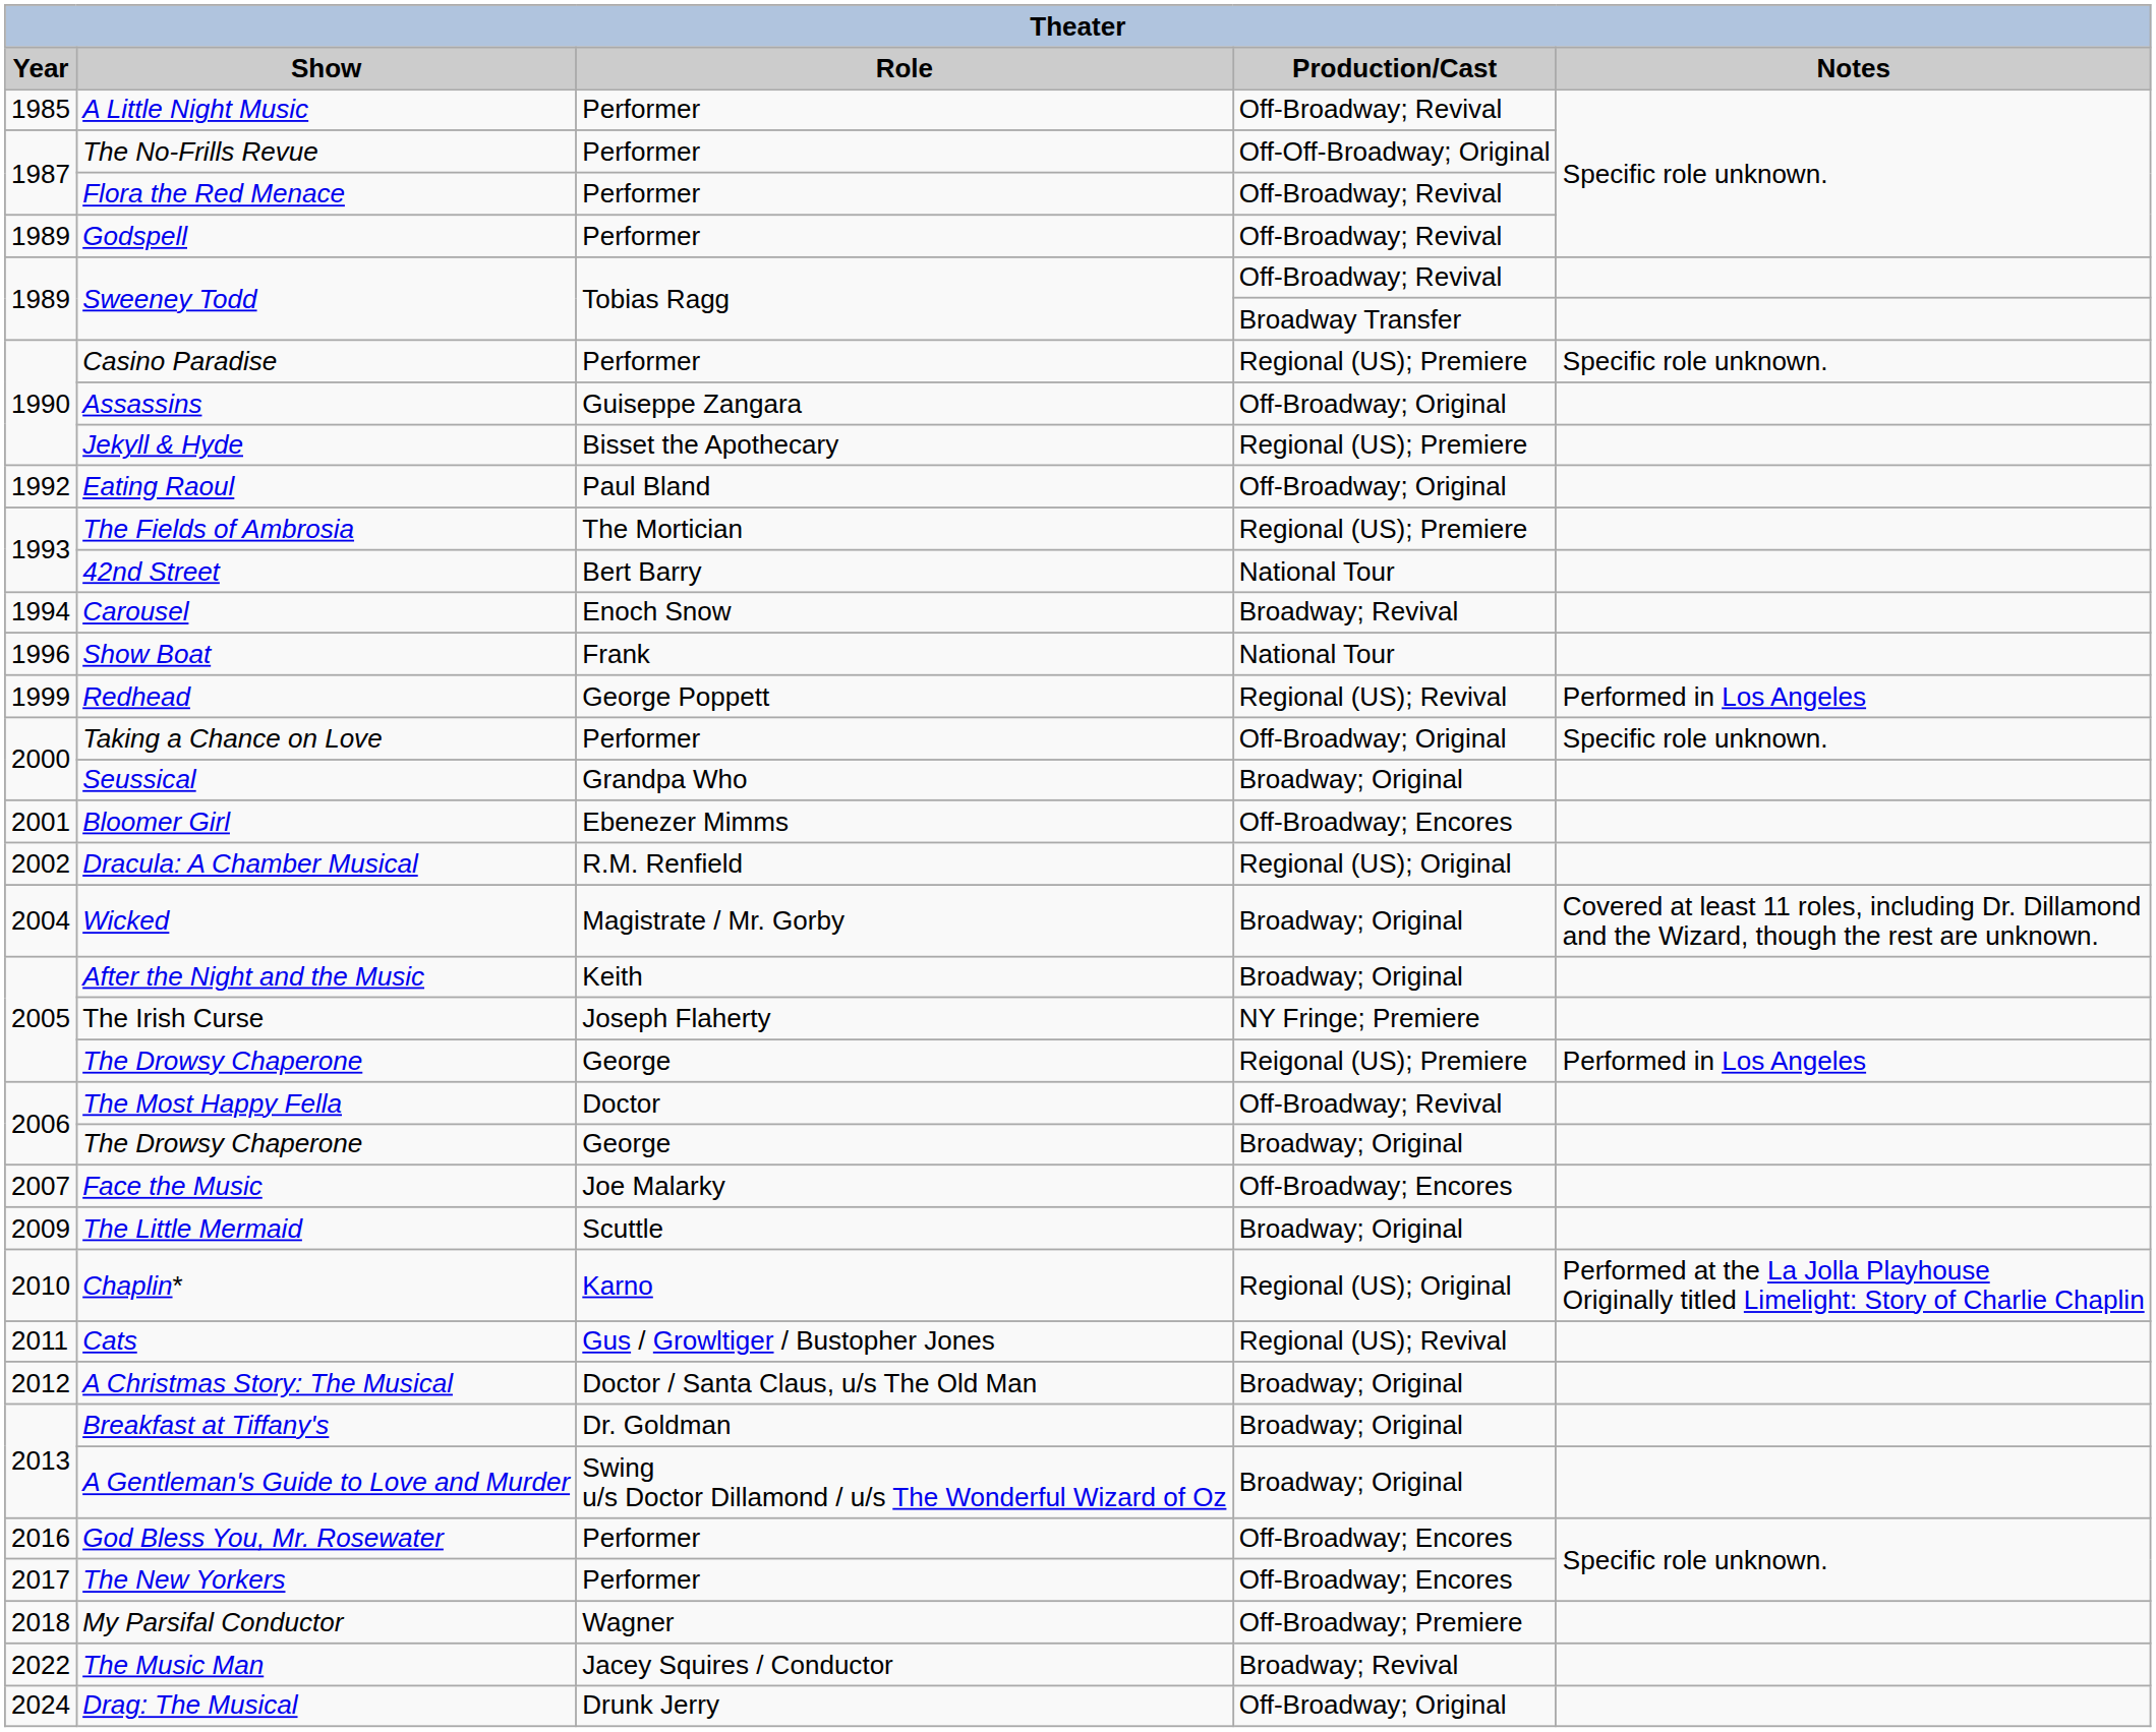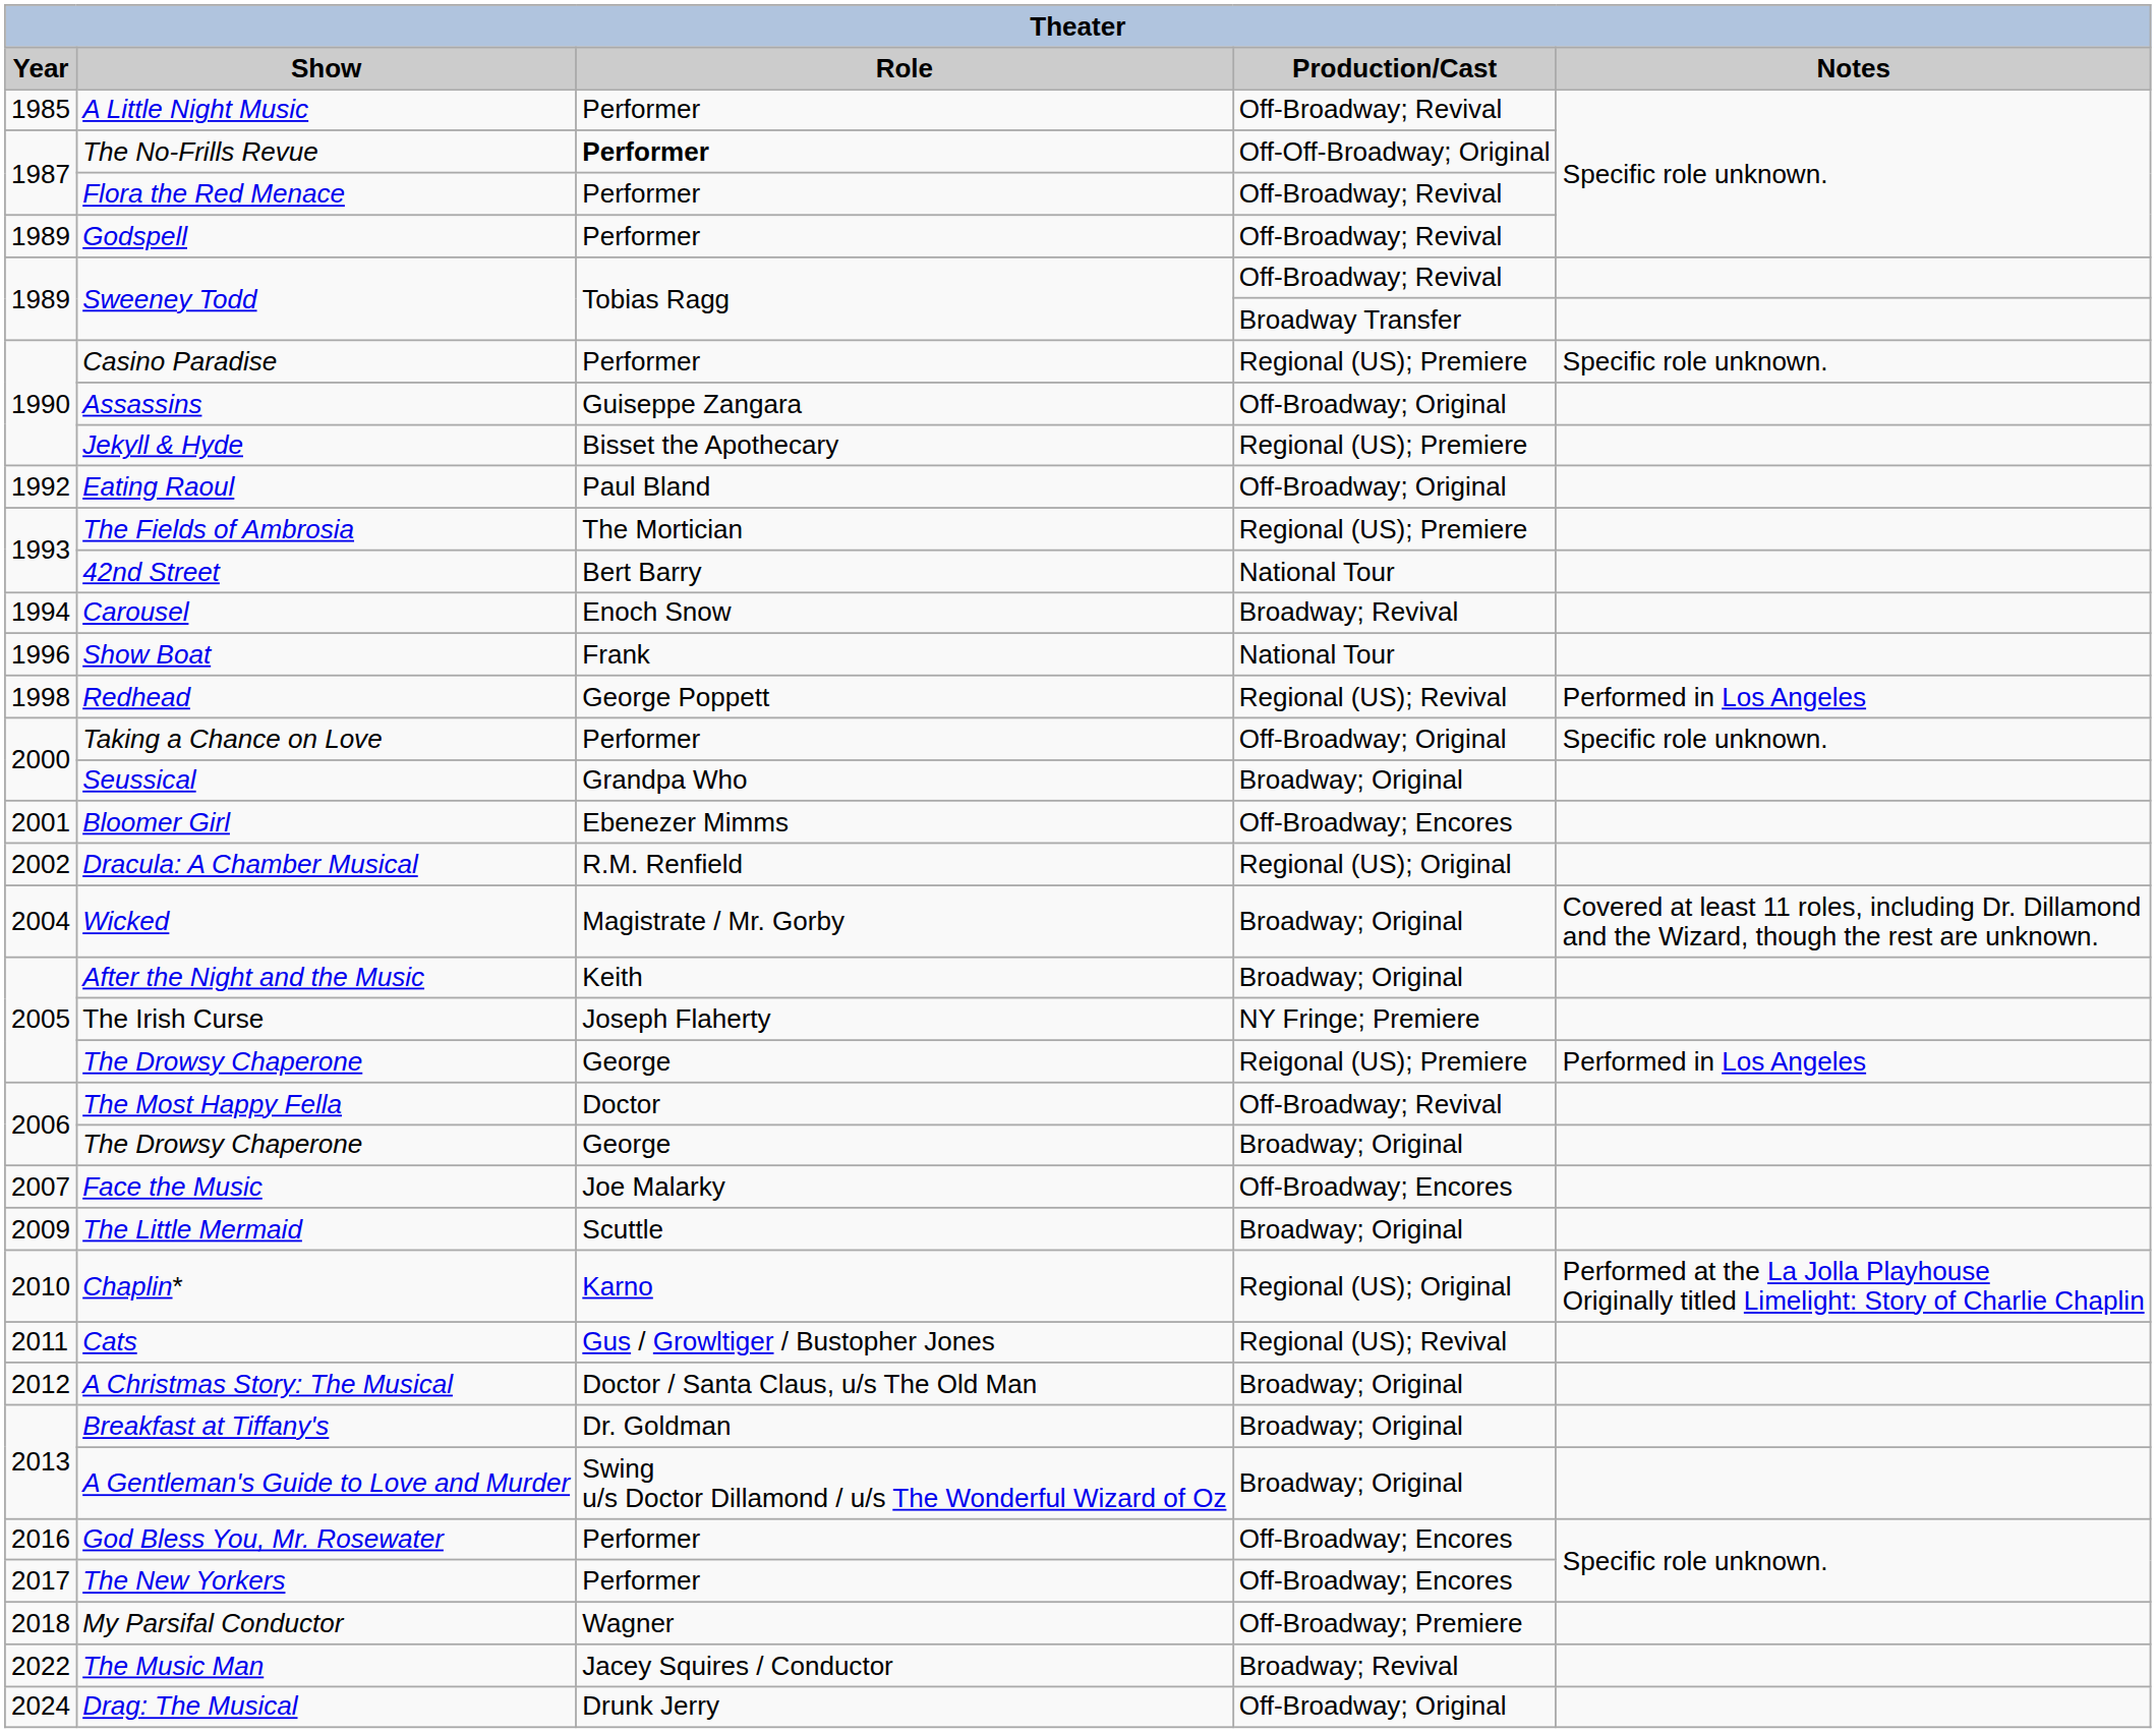 <table class="wikitable" style="font-size:90%;">
 <tr>
 <th colspan="5" style="background:LightSteelBlue">Theater</th>
 </tr>
 <tr>
 <th style="background:#ccc;">Year</th>
 <th style="background:#ccc;">Show</th>
 <th style="background:#ccc;">Role</th>
 <th style="background:#ccc;">Production/Cast</th>
 <th style="background:#ccc;">Notes</th>
 </tr>
 <tr>
 <td>1985</td>
 <td><em><a href='#'>A Little Night Music</a></em></td>
 <td>Performer</td>
 <td>Off-Broadway; Revival</td>
 <td rowspan="4">Specific role unknown.</td>
 </tr>
 <tr>
 <td rowspan="2">1987</td>
 <td><em>The No-Frills Revue</em></td>
-<td>Performer</td>
+<td><strong>Performer</strong></td>
 <td>Off-Off-Broadway; Original</td>
 </tr>
 <tr>
 <td><em><a href='#'>Flora the Red Menace</a></em></td>
 <td>Performer</td>
 <td>Off-Broadway; Revival</td>
 </tr>
 <tr>
 <td>1989</td>
 <td><em><a href='#'>Godspell</a></em></td>
 <td>Performer</td>
 <td>Off-Broadway; Revival</td>
 </tr>
 <tr>
 <td rowspan="2">1989</td>
 <td rowspan="2"><a href='#'><em>Sweeney Todd</em></a></td>
 <td rowspan="2">Tobias Ragg</td>
 <td>Off-Broadway; Revival</td>
 <td></td>
 </tr>
 <tr>
 <td>Broadway Transfer</td>
 <td></td>
 </tr>
 <tr>
 <td rowspan="3">1990</td>
 <td><em>Casino Paradise</em></td>
 <td>Performer</td>
 <td>Regional (US); Premiere</td>
 <td>Specific role unknown.</td>
 </tr>
 <tr>
 <td><a href='#'><em>Assassins</em></a></td>
 <td>Guiseppe Zangara</td>
 <td>Off-Broadway; Original</td>
 <td></td>
 </tr>
 <tr>
 <td><a href='#'><em>Jekyll & Hyde</em></a></td>
 <td>Bisset the Apothecary</td>
 <td>Regional (US); Premiere</td>
 <td></td>
 </tr>
 <tr>
 <td>1992</td>
 <td><a href='#'><em>Eating Raoul</em></a></td>
 <td>Paul Bland</td>
 <td>Off-Broadway; Original</td>
 <td></td>
 </tr>
 <tr>
 <td rowspan="2">1993</td>
 <td><em><a href='#'>The Fields of Ambrosia</a></em></td>
 <td>The Mortician</td>
 <td>Regional (US); Premiere</td>
 <td></td>
 </tr>
 <tr>
 <td><a href='#'><em>42nd Street</em></a></td>
 <td>Bert Barry</td>
 <td>National Tour</td>
 <td></td>
 </tr>
 <tr>
 <td>1994</td>
 <td><a href='#'><em>Carousel</em></a></td>
 <td>Enoch Snow</td>
 <td>Broadway; Revival</td>
 <td></td>
 </tr>
 <tr>
 <td>1996</td>
 <td><em><a href='#'>Show Boat</a></em></td>
 <td>Frank</td>
 <td>National Tour</td>
 <td></td>
 </tr>
 <tr>
-<td>1999</td>
+<td>1998</td>
 <td><a href='#'><em>Redhead</em></a></td>
 <td>George Poppett</td>
 <td>Regional (US); Revival</td>
 <td>Performed in <a href='#'>Los Angeles</a></td>
 </tr>
 <tr>
 <td rowspan="2">2000</td>
 <td><em>Taking a Chance on Love</em></td>
 <td>Performer</td>
 <td>Off-Broadway; Original</td>
 <td>Specific role unknown.</td>
 </tr>
 <tr>
 <td><em><a href='#'>Seussical</a></em></td>
 <td>Grandpa Who</td>
 <td>Broadway; Original</td>
 <td></td>
 </tr>
 <tr>
 <td>2001</td>
 <td><em><a href='#'>Bloomer Girl</a></em></td>
 <td>Ebenezer Mimms</td>
 <td>Off-Broadway; Encores</td>
 <td></td>
 </tr>
 <tr>
 <td>2002</td>
 <td><em><a href='#'>Dracula: A Chamber Musical</a></em></td>
 <td>R.M. Renfield</td>
 <td>Regional (US); Original</td>
 <td></td>
 </tr>
 <tr>
 <td>2004</td>
 <td><a href='#'><em>Wicked</em></a></td>
 <td>Magistrate / Mr. Gorby</td>
 <td>Broadway; Original</td>
 <td>Covered at least 11 roles, including Dr. Dillamond<br>and the Wizard, though the rest are unknown.</td>
 </tr>
 <tr>
 <td rowspan="3">2005</td>
 <td><em><a href='#'>After the Night and the Music</a></em></td>
 <td>Keith</td>
 <td>Broadway; Original</td>
 <td></td>
 </tr>
 <tr>
 <td>The Irish Curse</td>
 <td>Joseph Flaherty</td>
 <td>NY Fringe; Premiere</td>
 <td></td>
 </tr>
 <tr>
 <td><em><a href='#'>The Drowsy Chaperone</a></em></td>
 <td>George</td>
 <td>Reigonal (US); Premiere</td>
 <td>Performed in <a href='#'>Los Angeles</a></td>
 </tr>
 <tr>
 <td rowspan="2">2006</td>
 <td><em><a href='#'>The Most Happy Fella</a></em></td>
 <td>Doctor</td>
 <td>Off-Broadway; Revival</td>
 <td></td>
 </tr>
 <tr>
 <td><em>The Drowsy Chaperone</em></td>
 <td>George</td>
 <td>Broadway; Original</td>
 <td></td>
 </tr>
 <tr>
 <td>2007</td>
 <td><a href='#'><em>Face the Music</em></a></td>
 <td>Joe Malarky</td>
 <td>Off-Broadway; Encores</td>
 <td></td>
 </tr>
 <tr>
 <td>2009</td>
 <td><a href='#'><em>The Little Mermaid</em></a></td>
 <td>Scuttle</td>
 <td>Broadway; Original</td>
 <td></td>
 </tr>
 <tr>
 <td>2010</td>
 <td><a href='#'><em>Chaplin</em></a>*</td>
 <td><a href='#'>Karno</a></td>
 <td>Regional (US); Original</td>
 <td>Performed at the <a href='#'>La Jolla Playhouse</a><br>Originally titled <a href='#'>Limelight: Story of Charlie Chaplin</a></td>
 </tr>
 <tr>
 <td>2011</td>
 <td><a href='#'><em>Cats</em></a></td>
 <td><a href='#'>Gus</a> / <a href='#'>Growltiger</a> / Bustopher Jones</td>
 <td>Regional (US); Revival</td>
 <td></td>
 </tr>
 <tr>
 <td>2012</td>
 <td><em><a href='#'>A Christmas Story: The Musical</a></em></td>
 <td>Doctor / Santa Claus, u/s The Old Man</td>
 <td>Broadway; Original</td>
 <td></td>
 </tr>
 <tr>
 <td rowspan="2">2013</td>
 <td><a href='#'><em>Breakfast at Tiffany's</em></a></td>
 <td>Dr. Goldman</td>
 <td>Broadway; Original</td>
 <td></td>
 </tr>
 <tr>
 <td><em><a href='#'>A Gentleman's Guide to Love and Murder</a></em></td>
 <td>Swing<br>u/s Doctor Dillamond / u/s <a href='#'>The Wonderful Wizard of Oz</a></td>
 <td>Broadway; Original</td>
 <td></td>
 </tr>
 <tr>
 <td>2016</td>
 <td><a href='#'><em>God Bless You, Mr. Rosewater</em></a></td>
 <td>Performer</td>
 <td>Off-Broadway; Encores</td>
 <td rowspan="2">Specific role unknown.</td>
 </tr>
 <tr>
 <td>2017</td>
 <td><em><a href='#'>The New Yorkers</a></em></td>
 <td>Performer</td>
 <td>Off-Broadway; Encores</td>
 </tr>
 <tr>
 <td>2018</td>
 <td><em>My Parsifal Conductor</em></td>
 <td>Wagner</td>
 <td>Off-Broadway; Premiere</td>
 <td></td>
 </tr>
 <tr>
 <td>2022</td>
 <td><em><a href='#'>The Music Man</a></em></td>
 <td>Jacey Squires / Conductor</td>
 <td>Broadway; Revival</td>
 <td></td>
 </tr>
 <tr>
 <td>2024</td>
 <td><em><a href='#'>Drag: The Musical</a></em></td>
 <td>Drunk Jerry</td>
 <td>Off-Broadway; Original</td>
 <td></td>
 </tr>
 </table>
